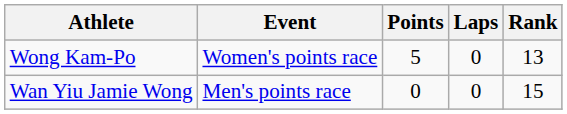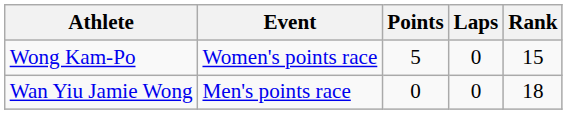 <table class=wikitable style="font-size:90%">
 <tr>
 <th>Athlete</th>
 <th>Event</th>
 <th>Points</th>
 <th>Laps</th>
 <th>Rank</th>
 </tr>
 <tr align=center>
 <td align=left><a href='#'>Wong Kam-Po</a></td>
 <td align=left><a href='#'>Women's points race</a></td>
 <td>5</td>
 <td>0</td>
-<td>13</td>
+<td>15</td>
 </tr>
 <tr align=center>
 <td align=left><a href='#'>Wan Yiu Jamie Wong</a></td>
 <td align=left><a href='#'>Men's points race</a></td>
 <td>0</td>
 <td>0</td>
-<td>15</td>
+<td>18</td>
 </tr>
 </table>
